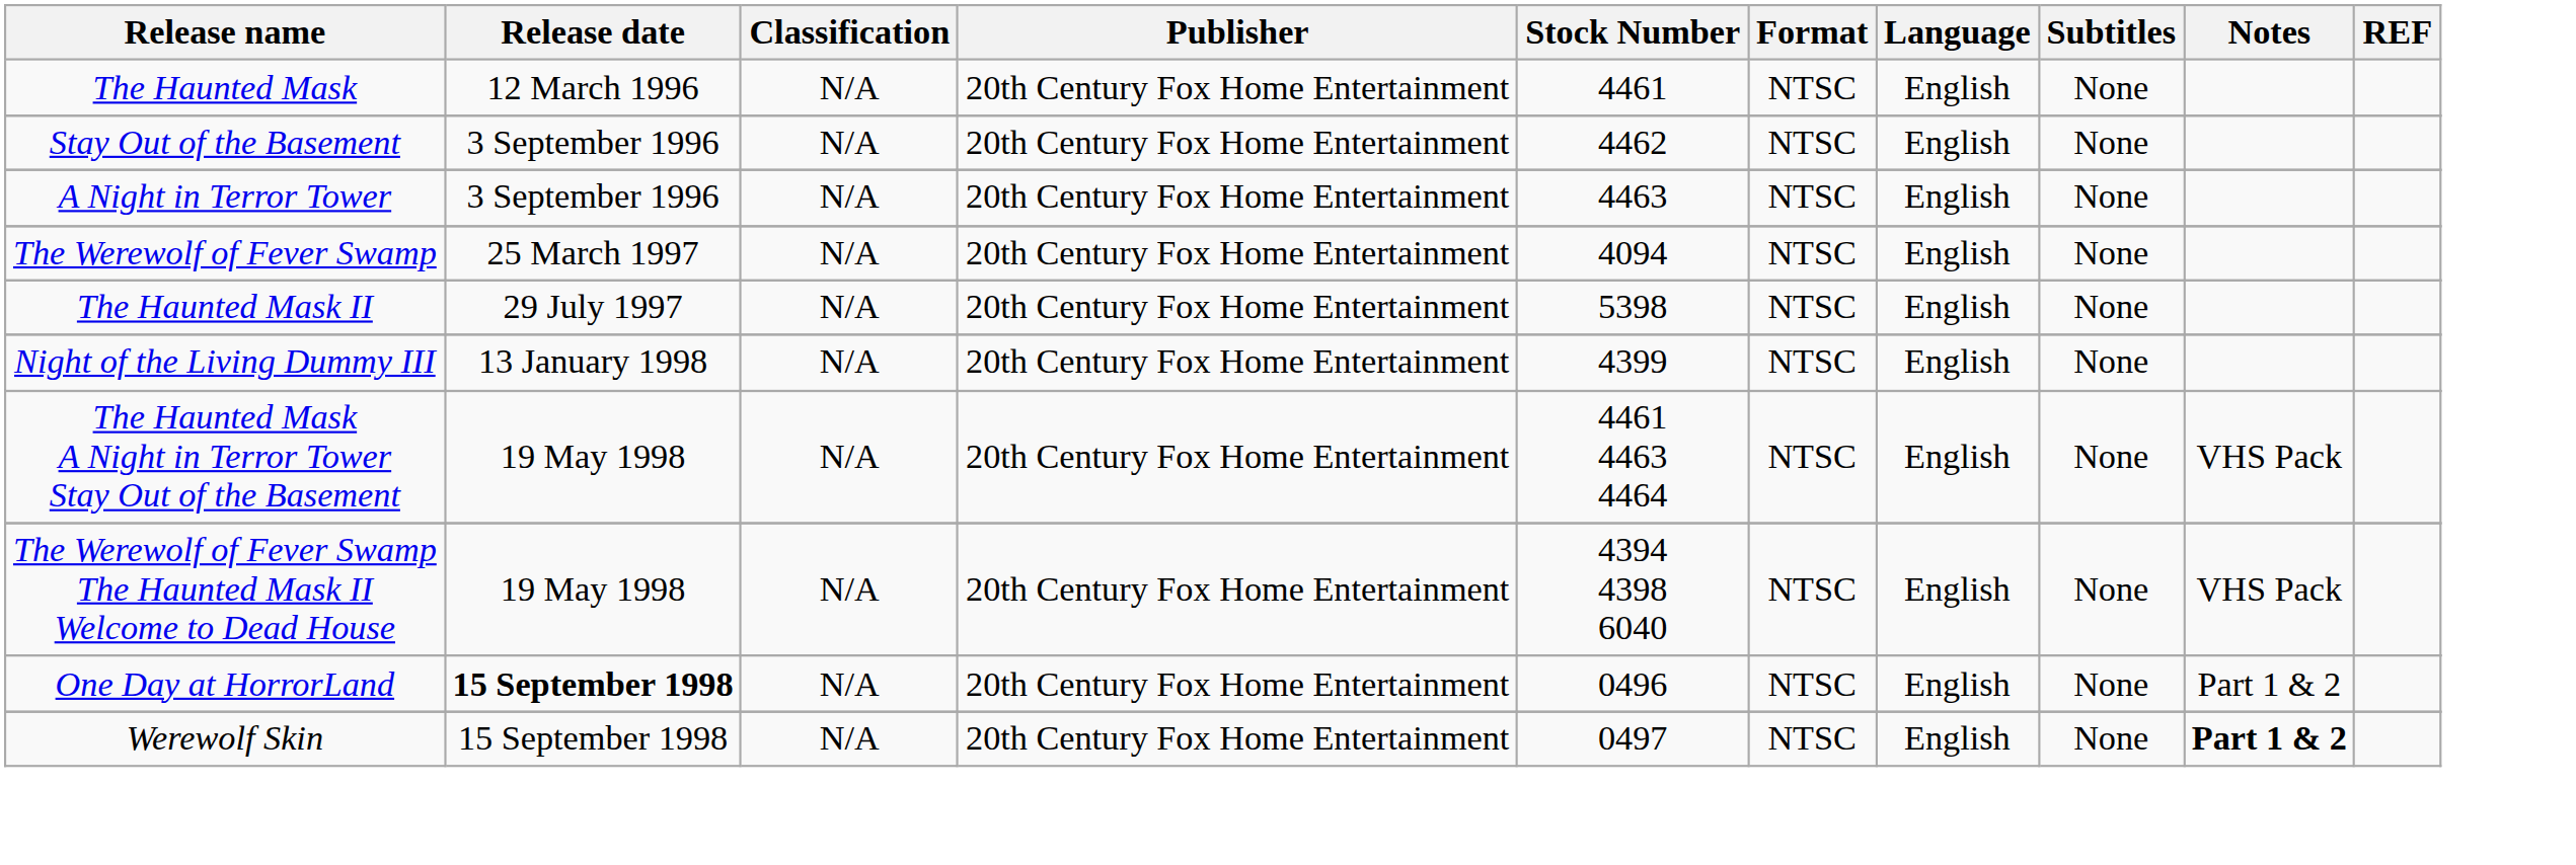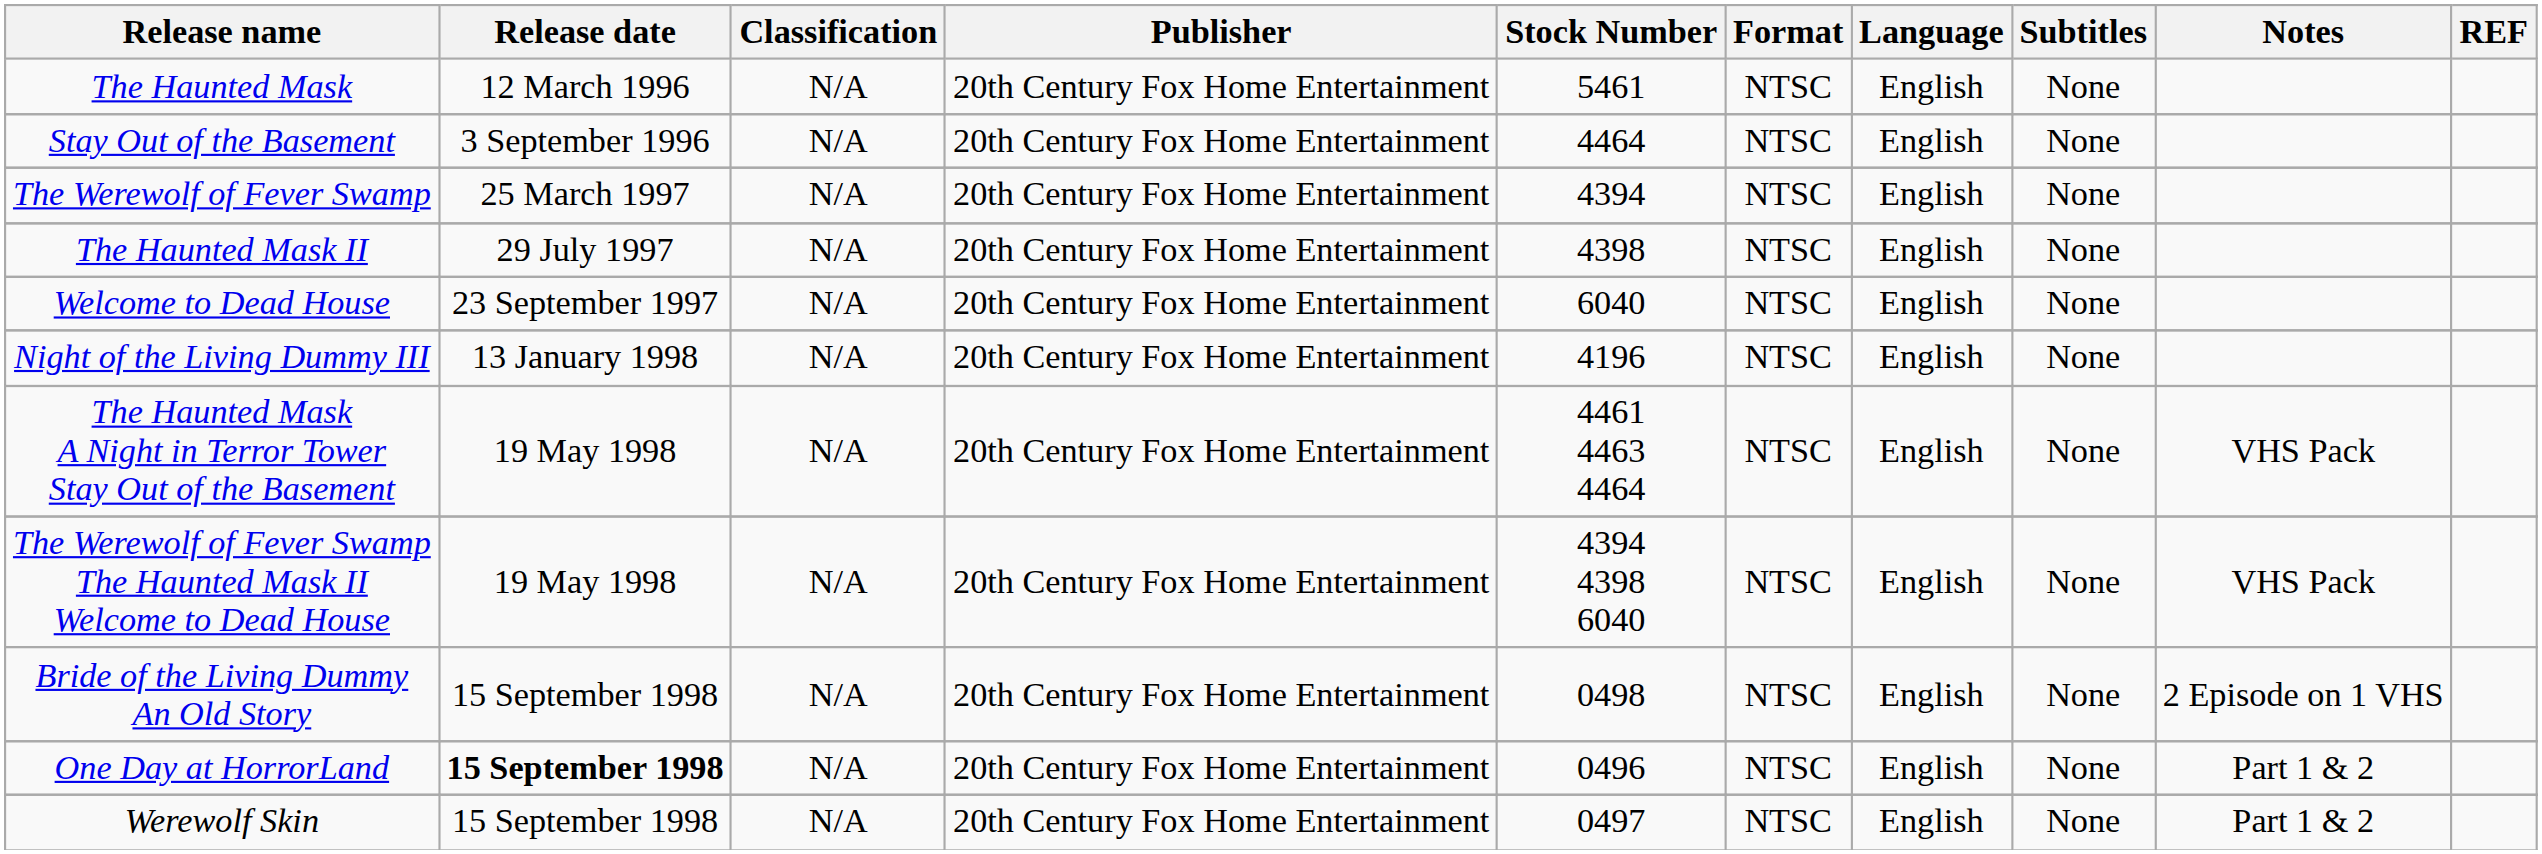 <table class="wikitable">
 <tr>
 <th>Release name<br></th>
 <th>Release date<br></th>
 <th>Classification<br></th>
 <th>Publisher <br></th>
 <th>Stock Number <br></th>
 <th>Format <br></th>
 <th>Language</th>
 <th>Subtitles</th>
 <th>Notes<br></th>
 <th>REF</th>
 </tr>
 <tr style="text-align:center;">
 <td><em><a href='#'>The Haunted Mask</a></em></td>
 <td>12 March 1996</td>
 <td>N/A</td>
 <td>20th Century Fox Home Entertainment</td>
-<td>4461</td>
+<td>5461</td>
 <td>NTSC</td>
 <td>English</td>
 <td>None</td>
 <td></td>
 <td></td>
 </tr>
 <tr>
 </tr>
 <tr style="text-align:center;">
 <td><em><a href='#'>Stay Out of the Basement</a></em></td>
 <td>3 September 1996</td>
 <td>N/A</td>
 <td>20th Century Fox Home Entertainment</td>
-<td>4462</td>
+<td>4464</td>
 <td>NTSC</td>
 <td>English</td>
 <td>None</td>
 <td></td>
 <td></td>
 </tr>
 <tr>
 </tr>
-<tr style="text-align:center;">
-<td><em><a href='#'>A Night in Terror Tower</a></em></td>
-<td>3 September 1996</td>
-<td>N/A</td>
-<td>20th Century Fox Home Entertainment</td>
-<td>4463</td>
-<td>NTSC</td>
-<td>English</td>
-<td>None</td>
-<td></td>
-<td></td>
-</tr>
 <tr>
 </tr>
 <tr style="text-align:center;">
 <td><em><a href='#'>The Werewolf of Fever Swamp</a></em></td>
 <td>25 March 1997</td>
 <td>N/A</td>
 <td>20th Century Fox Home Entertainment</td>
-<td>4094</td>
+<td>4394</td>
 <td>NTSC</td>
 <td>English</td>
 <td>None</td>
 <td></td>
 <td></td>
 </tr>
 <tr>
 </tr>
 <tr style="text-align:center;">
 <td><em><a href='#'>The Haunted Mask II</a></em></td>
 <td>29 July 1997</td>
 <td>N/A</td>
 <td>20th Century Fox Home Entertainment</td>
-<td>5398</td>
+<td>4398</td>
 <td>NTSC</td>
 <td>English</td>
 <td>None</td>
 <td></td>
 <td></td>
 </tr>
 <tr>
 </tr>
+<tr style="text-align:center;">
+<td><em><a href='#'>Welcome to Dead House</a></em></td>
+<td>23 September 1997</td>
+<td>N/A</td>
+<td>20th Century Fox Home Entertainment</td>
+<td>6040</td>
+<td>NTSC</td>
+<td>English</td>
+<td>None</td>
+<td></td>
+<td></td>
+</tr>
 <tr>
 </tr>
 <tr style="text-align:center;">
 <td><em><a href='#'>Night of the Living Dummy III</a></em></td>
 <td>13 January 1998</td>
 <td>N/A</td>
 <td>20th Century Fox Home Entertainment</td>
-<td>4399</td>
+<td>4196</td>
 <td>NTSC</td>
 <td>English</td>
 <td>None</td>
 <td></td>
 <td></td>
 </tr>
 <tr>
 </tr>
 <tr style="text-align:center;">
 <td><em><a href='#'>The Haunted Mask</a></em><br><em><a href='#'>A Night in Terror Tower</a></em><br><em><a href='#'>Stay Out of the Basement</a></em></td>
 <td>19 May 1998</td>
 <td>N/A</td>
 <td>20th Century Fox Home Entertainment</td>
 <td>4461<br>4463<br>4464<br></td>
 <td>NTSC</td>
 <td>English</td>
 <td>None</td>
 <td>VHS Pack</td>
 <td></td>
 </tr>
 <tr>
 </tr>
 <tr style="text-align:center;">
 <td><em><a href='#'>The Werewolf of Fever Swamp</a></em><br><em><a href='#'>The Haunted Mask II</a></em><br><em><a href='#'>Welcome to Dead House</a></em></td>
 <td>19 May 1998</td>
 <td>N/A</td>
 <td>20th Century Fox Home Entertainment</td>
 <td>4394<br>4398<br>6040</td>
 <td>NTSC</td>
 <td>English</td>
 <td>None</td>
 <td>VHS Pack</td>
 <td></td>
 </tr>
 <tr>
 </tr>
+<tr style="text-align:center;">
+<td><em><a href='#'>Bride of the Living Dummy</a></em><br><em><a href='#'>An Old Story</a></em></td>
+<td>15 September 1998</td>
+<td>N/A</td>
+<td>20th Century Fox Home Entertainment</td>
+<td>0498</td>
+<td>NTSC</td>
+<td>English</td>
+<td>None</td>
+<td>2 Episode on 1 VHS</td>
+<td></td>
+</tr>
 <tr>
 </tr>
 <tr style="text-align:center;">
 <td><em><a href='#'>One Day at HorrorLand</a></em></td>
 <td><strong>15 September 1998</strong></td>
 <td>N/A</td>
 <td>20th Century Fox Home Entertainment</td>
 <td>0496</td>
 <td>NTSC</td>
 <td>English</td>
 <td>None</td>
 <td>Part 1 & 2</td>
 <td></td>
 </tr>
 <tr>
 </tr>
 <tr style="text-align:center;">
 <td><em>Werewolf Skin</em></td>
 <td>15 September 1998</td>
 <td>N/A</td>
 <td>20th Century Fox Home Entertainment</td>
 <td>0497</td>
 <td>NTSC</td>
 <td>English</td>
 <td>None</td>
-<td><strong>Part 1 & 2</strong></td>
+<td>Part 1 & 2</td>
 <td></td>
 </tr>
 </table>
